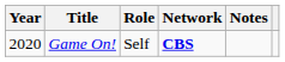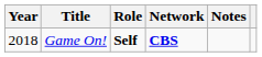 <table class="wikitable sortable">
 <tr>
 <th>Year</th>
 <th>Title</th>
 <th>Role</th>
 <th>Network</th>
 <th>Notes</th>
 <th></th>
 </tr>
 <tr>
-<td>2020</td>
+<td>2018</td>
 <td><em><a href='#'>Game On!</a></em></td>
-<td>Self</td>
+<td><strong>Self</strong></td>
 <td><strong><a href='#'>CBS</a></strong></td>
 <td></td>
 <td></td>
 </tr>
 </table>
